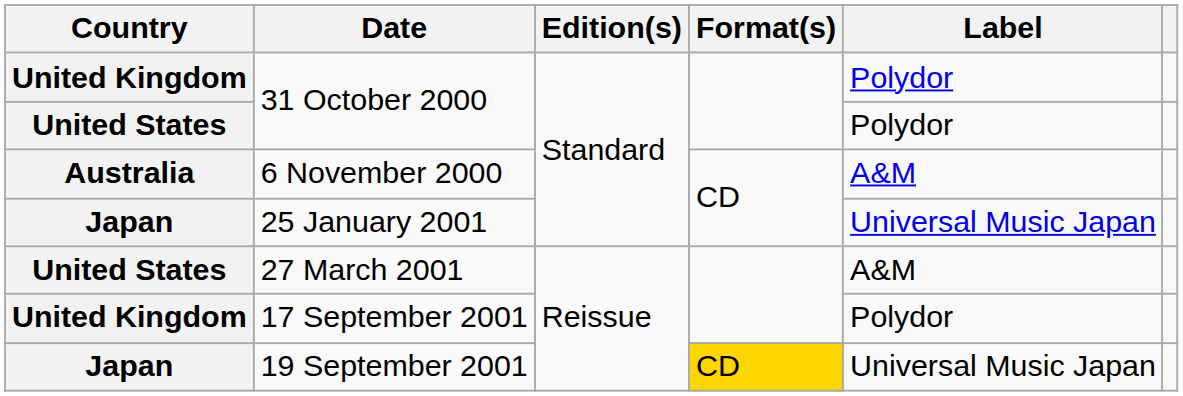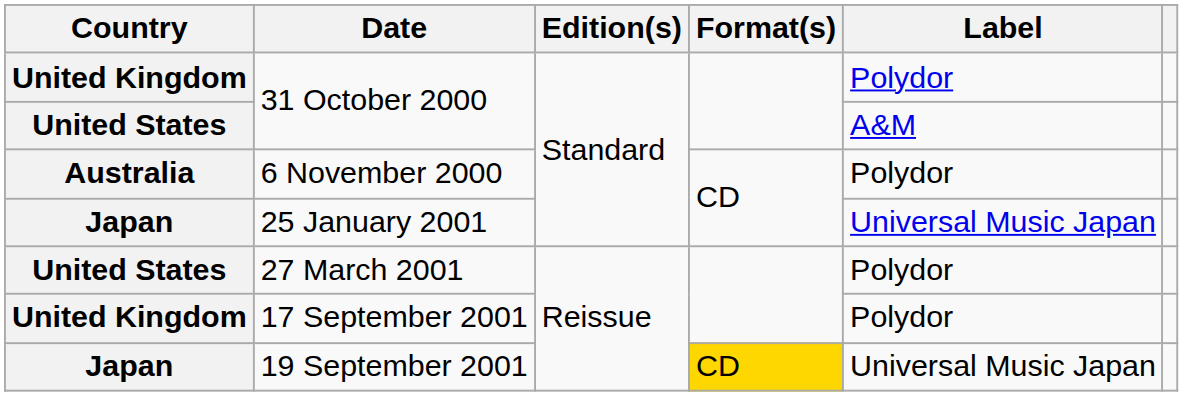 <table class="wikitable plainrowheaders">
 <tr>
 <th scope="col">Country</th>
 <th scope="col">Date</th>
 <th scope="col">Edition(s)</th>
 <th scope="col">Format(s)</th>
 <th scope="col">Label</th>
 <th scope="col"></th>
 </tr>
 <tr>
 <th scope="row">United Kingdom</th>
 <td rowspan="2">31 October 2000</td>
 <td rowspan="4">Standard</td>
 <td rowspan="2"></td>
 <td><a href='#'>Polydor</a></td>
 <td style="text-align:center;"></td>
 </tr>
 <tr>
 <th scope="row">United States</th>
-<td>Polydor</td>
+<td><a href='#'>A&M</a></td>
 <td style="text-align:center;"></td>
 </tr>
 <tr>
 <th scope="row">Australia</th>
 <td>6 November 2000</td>
 <td rowspan="2">CD</td>
-<td><a href='#'>A&M</a></td>
+<td>Polydor</td>
 <td></td>
 </tr>
 <tr>
 <th scope="row">Japan</th>
 <td>25 January 2001</td>
 <td><a href='#'>Universal Music Japan</a></td>
 <td style="text-align:center;"></td>
 </tr>
 <tr>
 <th scope="row">United States</th>
 <td>27 March 2001</td>
 <td rowspan="3">Reissue</td>
 <td rowspan="2"></td>
-<td>A&M</td>
+<td>Polydor</td>
 <td style="text-align:center;"></td>
 </tr>
 <tr>
 <th scope="row">United Kingdom</th>
 <td>17 September 2001</td>
 <td>Polydor</td>
 <td style="text-align:center;"></td>
 </tr>
 <tr>
 <th scope="row">Japan</th>
 <td>19 September 2001</td>
 <td style="background: gold;">CD</td>
 <td>Universal Music Japan</td>
 <td style="text-align:center;"></td>
 </tr>
 </table>
